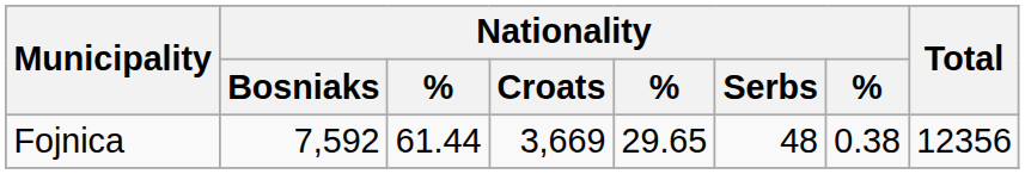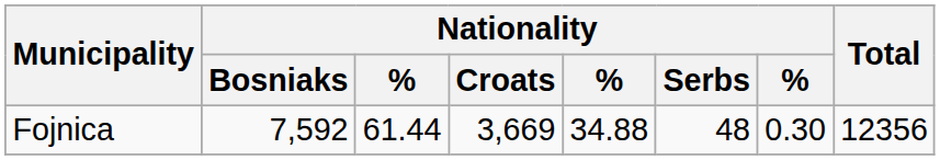 <table class="wikitable" style="text-align:right;">
 <tr>
 <th rowspan="2">Municipality</th>
 <th colspan="6">Nationality</th>
 <th rowspan="2">Total</th>
 </tr>
 <tr>
 <th>Bosniaks</th>
 <th>%</th>
 <th>Croats</th>
 <th>%</th>
 <th>Serbs</th>
 <th>%</th>
 </tr>
 <tr>
 <td style="text-align:left;">Fojnica</td>
 <td>7,592</td>
 <td>61.44</td>
 <td>3,669</td>
-<td>29.65</td>
+<td>34.88</td>
 <td>48</td>
-<td>0.38</td>
+<td>0.30</td>
 <td>12356</td>
 </tr>
 </table>
